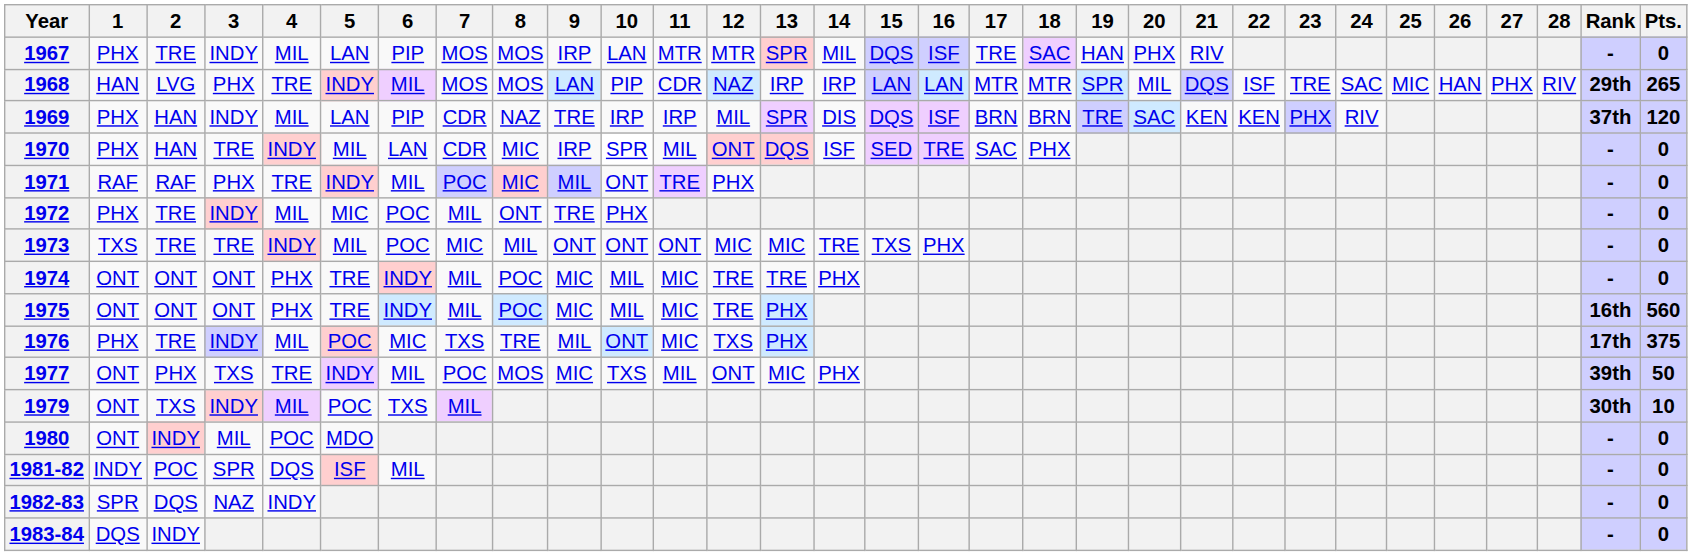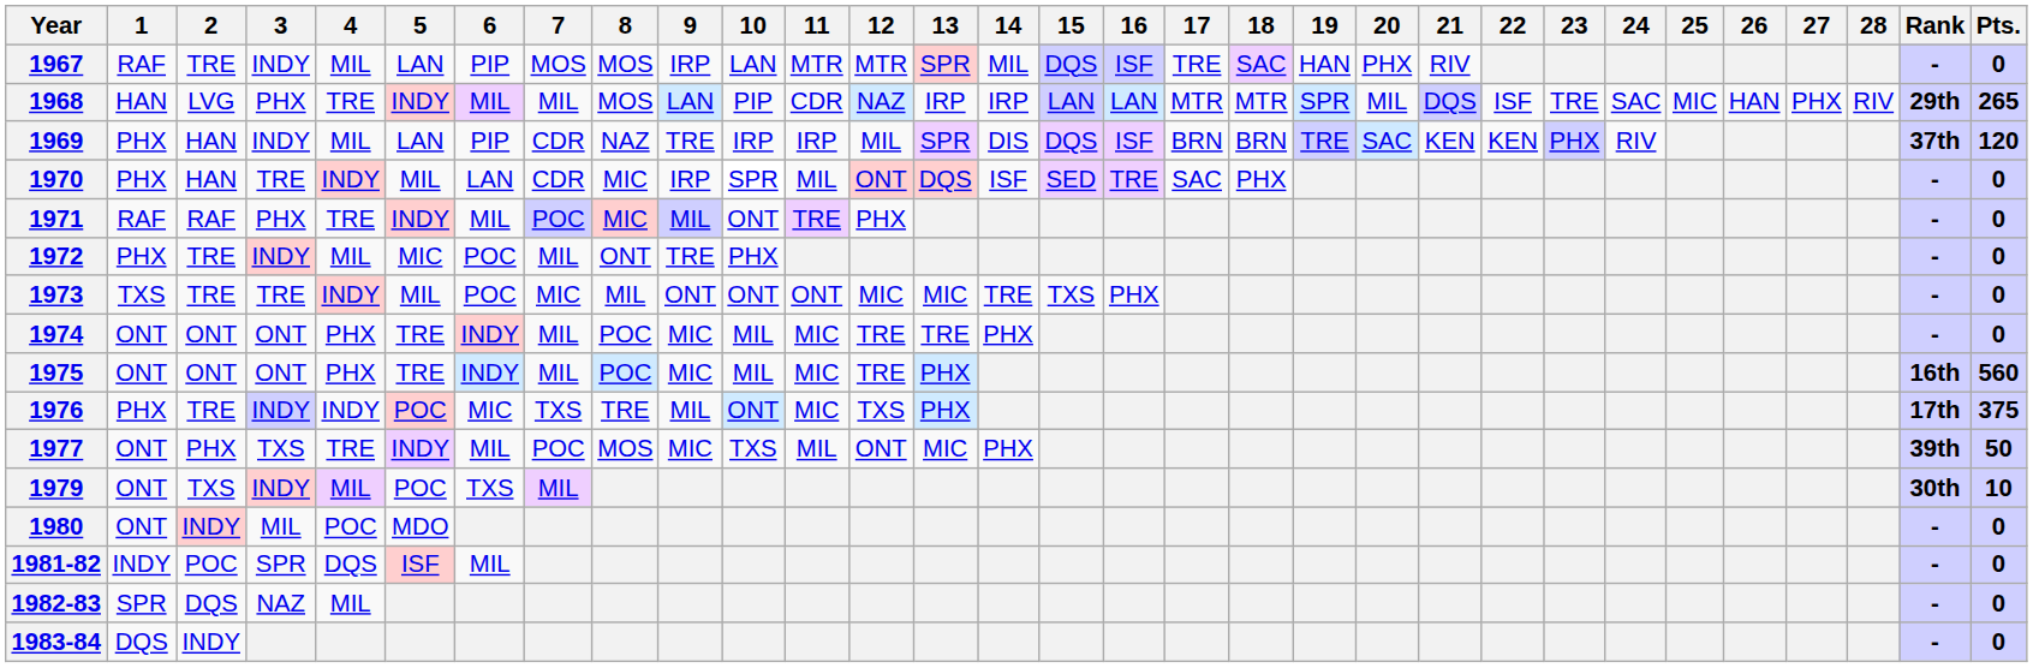 <table class="wikitable" style="text-align:center; font-size:90%">
 <tr>
 <th>Year</th>
 <th>1</th>
 <th>2</th>
 <th>3</th>
 <th>4</th>
 <th>5</th>
 <th>6</th>
 <th>7</th>
 <th>8</th>
 <th>9</th>
 <th>10</th>
 <th>11</th>
 <th>12</th>
 <th>13</th>
 <th>14</th>
 <th>15</th>
 <th>16</th>
 <th>17</th>
 <th>18</th>
 <th>19</th>
 <th>20</th>
 <th>21</th>
 <th>22</th>
 <th>23</th>
 <th>24</th>
 <th>25</th>
 <th>26</th>
 <th>27</th>
 <th>28</th>
 <th>Rank</th>
 <th>Pts.</th>
 </tr>
 <tr>
 <th><a href='#'>1967</a></th>
-<td><a href='#'>PHX</a></td>
+<td><a href='#'>RAF</a></td>
 <td><a href='#'>TRE</a></td>
 <td><a href='#'>INDY</a></td>
 <td><a href='#'>MIL</a></td>
 <td><a href='#'>LAN</a></td>
 <td><a href='#'>PIP</a></td>
 <td><a href='#'>MOS</a></td>
 <td><a href='#'>MOS</a></td>
 <td><a href='#'>IRP</a></td>
 <td><a href='#'>LAN</a></td>
 <td><a href='#'>MTR</a></td>
 <td><a href='#'>MTR</a></td>
 <td style="background:#FFCFCF;" align=center><a href='#'>SPR</a><br></td>
 <td><a href='#'>MIL</a></td>
 <td style="background:#CFCFFF;" align=center><a href='#'>DQS</a><br></td>
 <td style="background:#CFCFFF;" align=center><a href='#'>ISF</a><br></td>
 <td><a href='#'>TRE</a></td>
 <td style="background:#EFCFFF;" align=center><a href='#'>SAC</a><br></td>
 <td><a href='#'>HAN</a></td>
 <td><a href='#'>PHX</a></td>
 <td><a href='#'>RIV</a></td>
 <th></th>
 <th></th>
 <th></th>
 <th></th>
 <th></th>
 <th></th>
 <th></th>
 <td style="background:#CFCFFF;"><strong>-</strong></td>
 <td style="background:#CFCFFF;"><strong>0</strong></td>
 </tr>
 <tr>
 <th><a href='#'>1968</a></th>
 <td><a href='#'>HAN</a></td>
 <td><a href='#'>LVG</a></td>
 <td><a href='#'>PHX</a></td>
 <td><a href='#'>TRE</a></td>
 <td style="background:#FFCFCF;" align=center><a href='#'>INDY</a><br></td>
 <td style="background:#EFCFFF;" align=center><a href='#'>MIL</a><br></td>
-<td><a href='#'>MOS</a></td>
+<td><a href='#'>MIL</a></td>
 <td><a href='#'>MOS</a></td>
 <td style="background:#CFEAFF;" align=center><a href='#'>LAN</a><br></td>
 <td><a href='#'>PIP</a></td>
 <td><a href='#'>CDR</a></td>
 <td style="background:#CFEAFF;" align=center><a href='#'>NAZ</a><br></td>
 <td><a href='#'>IRP</a></td>
 <td><a href='#'>IRP</a></td>
 <td style="background:#CFCFFF;" align=center><a href='#'>LAN</a><br></td>
 <td style="background:#CFEAFF;" align=center><a href='#'>LAN</a><br></td>
 <td><a href='#'>MTR</a></td>
 <td><a href='#'>MTR</a></td>
 <td style="background:#CFEAFF;" align=center><a href='#'>SPR</a><br></td>
 <td><a href='#'>MIL</a></td>
 <td style="background:#CFCFFF;" align=center><a href='#'>DQS</a><br></td>
 <td><a href='#'>ISF</a></td>
 <td><a href='#'>TRE</a></td>
 <td><a href='#'>SAC</a></td>
 <td><a href='#'>MIC</a></td>
 <td><a href='#'>HAN</a></td>
 <td><a href='#'>PHX</a></td>
 <td><a href='#'>RIV</a></td>
 <td style="background:#CFCFFF;"><strong>29th</strong></td>
 <td style="background:#CFCFFF;"><strong>265</strong></td>
 </tr>
 <tr>
 <th><a href='#'>1969</a></th>
 <td><a href='#'>PHX</a></td>
 <td><a href='#'>HAN</a></td>
 <td><a href='#'>INDY</a></td>
 <td><a href='#'>MIL</a></td>
 <td><a href='#'>LAN</a></td>
 <td><a href='#'>PIP</a></td>
 <td><a href='#'>CDR</a></td>
 <td><a href='#'>NAZ</a></td>
 <td><a href='#'>TRE</a></td>
 <td><a href='#'>IRP</a></td>
 <td><a href='#'>IRP</a></td>
 <td><a href='#'>MIL</a></td>
 <td style="background:#EFCFFF;"><a href='#'>SPR</a><br></td>
 <td><a href='#'>DIS</a></td>
 <td style="background:#EFCFFF;" align=center><a href='#'>DQS</a><br></td>
 <td style="background:#EFCFFF;" align=center><a href='#'>ISF</a><br></td>
 <td><a href='#'>BRN</a></td>
 <td><a href='#'>BRN</a></td>
 <td style="background:#CFCFFF;" align=center><a href='#'>TRE</a><br></td>
 <td style="background:#CFEAFF;" align=center><a href='#'>SAC</a><br></td>
 <td><a href='#'>KEN</a></td>
 <td><a href='#'>KEN</a></td>
 <td style="background:#CFCFFF;" align=center><a href='#'>PHX</a><br></td>
 <td><a href='#'>RIV</a></td>
 <th></th>
 <th></th>
 <th></th>
 <th></th>
 <td style="background:#CFCFFF;"><strong>37th</strong></td>
 <td style="background:#CFCFFF;"><strong>120</strong></td>
 </tr>
 <tr>
 <th><a href='#'>1970</a></th>
 <td><a href='#'>PHX</a></td>
 <td><a href='#'>HAN</a></td>
 <td><a href='#'>TRE</a></td>
 <td style="background:#FFCFCF;"><a href='#'>INDY</a><br></td>
 <td><a href='#'>MIL</a></td>
 <td><a href='#'>LAN</a></td>
 <td><a href='#'>CDR</a></td>
 <td><a href='#'>MIC</a></td>
 <td><a href='#'>IRP</a></td>
 <td style="background:#FFFFFF;"><a href='#'>SPR</a><br></td>
 <td><a href='#'>MIL</a></td>
 <td style="background:#FFCFCF;"><a href='#'>ONT</a><br></td>
 <td style="background:#FFCFCF;"><a href='#'>DQS</a><br></td>
 <td><a href='#'>ISF</a></td>
 <td style="background:#EFCFFF;"><a href='#'>SED</a><br></td>
 <td style="background:#EFCFFF;"><a href='#'>TRE</a><br></td>
 <td><a href='#'>SAC</a><br></td>
 <td><a href='#'>PHX</a></td>
 <th></th>
 <th></th>
 <th></th>
 <th></th>
 <th></th>
 <th></th>
 <th></th>
 <th></th>
 <th></th>
 <th></th>
 <td style="background:#CFCFFF;"><strong>-</strong></td>
 <td style="background:#CFCFFF;"><strong>0</strong></td>
 </tr>
 <tr>
 <th><a href='#'>1971</a></th>
 <td><a href='#'>RAF</a></td>
 <td><a href='#'>RAF</a></td>
 <td><a href='#'>PHX</a></td>
 <td><a href='#'>TRE</a></td>
 <td style="background:#FFCFCF;"><a href='#'>INDY</a><br></td>
 <td><a href='#'>MIL</a></td>
 <td style="background:#CFCFFF;"><a href='#'>POC</a><br></td>
 <td style="background:#FFCFCF;"><a href='#'>MIC</a><br></td>
 <td style="background:#CFCFFF;"><a href='#'>MIL</a><br></td>
 <td><a href='#'>ONT</a></td>
 <td style="background:#EFCFFF;"><a href='#'>TRE</a><br></td>
 <td><a href='#'>PHX</a></td>
 <th></th>
 <th></th>
 <th></th>
 <th></th>
 <th></th>
 <th></th>
 <th></th>
 <th></th>
 <th></th>
 <th></th>
 <th></th>
 <th></th>
 <th></th>
 <th></th>
 <th></th>
 <th></th>
 <td style="background:#CFCFFF;"><strong>-</strong></td>
 <td style="background:#CFCFFF;"><strong>0</strong></td>
 </tr>
 <tr>
 <th><a href='#'>1972</a></th>
 <td><a href='#'>PHX</a></td>
 <td><a href='#'>TRE</a></td>
 <td style="background:#FFCFCF;"><a href='#'>INDY</a><br></td>
 <td><a href='#'>MIL</a></td>
 <td><a href='#'>MIC</a></td>
 <td><a href='#'>POC</a></td>
 <td><a href='#'>MIL</a></td>
 <td><a href='#'>ONT</a></td>
 <td><a href='#'>TRE</a></td>
 <td><a href='#'>PHX</a></td>
 <th></th>
 <th></th>
 <th></th>
 <th></th>
 <th></th>
 <th></th>
 <th></th>
 <th></th>
 <th></th>
 <th></th>
 <th></th>
 <th></th>
 <th></th>
 <th></th>
 <th></th>
 <th></th>
 <th></th>
 <th></th>
 <td style="background:#CFCFFF;"><strong>-</strong></td>
 <td style="background:#CFCFFF;"><strong>0</strong></td>
 </tr>
 <tr>
 <th><a href='#'>1973</a></th>
 <td><a href='#'>TXS</a></td>
 <td><a href='#'>TRE</a></td>
 <td><a href='#'>TRE</a></td>
 <td style="background:#FFCFCF;"><a href='#'>INDY</a><br></td>
 <td><a href='#'>MIL</a></td>
 <td><a href='#'>POC</a></td>
 <td><a href='#'>MIC</a></td>
 <td><a href='#'>MIL</a></td>
 <td><a href='#'>ONT</a></td>
 <td><a href='#'>ONT</a></td>
 <td><a href='#'>ONT</a></td>
 <td><a href='#'>MIC</a></td>
 <td><a href='#'>MIC</a></td>
 <td><a href='#'>TRE</a></td>
 <td><a href='#'>TXS</a></td>
 <td><a href='#'>PHX</a></td>
 <th></th>
 <th></th>
 <th></th>
 <th></th>
 <th></th>
 <th></th>
 <th></th>
 <th></th>
 <th></th>
 <th></th>
 <th></th>
 <th></th>
 <td style="background:#CFCFFF;"><strong>-</strong></td>
 <td style="background:#CFCFFF;"><strong>0</strong></td>
 </tr>
 <tr>
 <th><a href='#'>1974</a></th>
 <td><a href='#'>ONT</a></td>
 <td><a href='#'>ONT</a></td>
 <td><a href='#'>ONT</a></td>
 <td><a href='#'>PHX</a></td>
 <td><a href='#'>TRE</a></td>
 <td style="background:#FFCFCF;"><a href='#'>INDY</a><br></td>
 <td><a href='#'>MIL</a></td>
 <td><a href='#'>POC</a></td>
 <td><a href='#'>MIC</a></td>
 <td><a href='#'>MIL</a></td>
 <td><a href='#'>MIC</a></td>
 <td><a href='#'>TRE</a></td>
 <td><a href='#'>TRE</a></td>
 <td><a href='#'>PHX</a></td>
 <th></th>
 <th></th>
 <th></th>
 <th></th>
 <th></th>
 <th></th>
 <th></th>
 <th></th>
 <th></th>
 <th></th>
 <th></th>
 <th></th>
 <th></th>
 <th></th>
 <td style="background:#CFCFFF;"><strong>-</strong></td>
 <td style="background:#CFCFFF;"><strong>0</strong></td>
 </tr>
 <tr>
 <th><a href='#'>1975</a></th>
 <td><a href='#'>ONT</a></td>
 <td><a href='#'>ONT</a></td>
 <td><a href='#'>ONT</a></td>
 <td><a href='#'>PHX</a></td>
 <td><a href='#'>TRE</a></td>
 <td style="background:#CFEAFF;"><a href='#'>INDY</a><br></td>
 <td><a href='#'>MIL</a></td>
 <td style="background:#CFEAFF;"><a href='#'>POC</a><br></td>
 <td><a href='#'>MIC</a></td>
 <td><a href='#'>MIL</a></td>
 <td><a href='#'>MIC</a></td>
 <td><a href='#'>TRE</a></td>
 <td style="background:#CFEAFF;"><a href='#'>PHX</a><br></td>
 <th></th>
 <th></th>
 <th></th>
 <th></th>
 <th></th>
 <th></th>
 <th></th>
 <th></th>
 <th></th>
 <th></th>
 <th></th>
 <th></th>
 <th></th>
 <th></th>
 <th></th>
 <td style="background:#CFCFFF;"><strong>16th</strong></td>
 <td style="background:#CFCFFF;"><strong>560</strong></td>
 </tr>
 <tr>
 <th><a href='#'>1976</a></th>
 <td><a href='#'>PHX</a></td>
 <td><a href='#'>TRE</a></td>
 <td style="background:#CFCFFF;"><a href='#'>INDY</a><br></td>
-<td><a href='#'>MIL</a></td>
+<td><a href='#'>INDY</a><br></td>
 <td style="background:#FFCFCF;"><a href='#'>POC</a><br></td>
 <td><a href='#'>MIC</a></td>
 <td><a href='#'>TXS</a></td>
 <td><a href='#'>TRE</a></td>
 <td><a href='#'>MIL</a></td>
 <td style="background:#CFEAFF;"><a href='#'>ONT</a><br></td>
 <td><a href='#'>MIC</a></td>
 <td><a href='#'>TXS</a></td>
 <td style="background:#CFEAFF;"><a href='#'>PHX</a><br></td>
 <th></th>
 <th></th>
 <th></th>
 <th></th>
 <th></th>
 <th></th>
 <th></th>
 <th></th>
 <th></th>
 <th></th>
 <th></th>
 <th></th>
 <th></th>
 <th></th>
 <th></th>
 <td style="background:#CFCFFF;"><strong>17th</strong></td>
 <td style="background:#CFCFFF;"><strong>375</strong></td>
 </tr>
 <tr>
 <th><a href='#'>1977</a></th>
 <td><a href='#'>ONT</a></td>
 <td><a href='#'>PHX</a></td>
 <td><a href='#'>TXS</a></td>
 <td><a href='#'>TRE</a></td>
 <td style="background:#EFCFFF;"><a href='#'>INDY</a><br></td>
 <td><a href='#'>MIL</a></td>
 <td><a href='#'>POC</a></td>
 <td><a href='#'>MOS</a></td>
 <td><a href='#'>MIC</a></td>
 <td><a href='#'>TXS</a></td>
 <td><a href='#'>MIL</a></td>
 <td><a href='#'>ONT</a></td>
 <td><a href='#'>MIC</a></td>
 <td><a href='#'>PHX</a></td>
 <th></th>
 <th></th>
 <th></th>
 <th></th>
 <th></th>
 <th></th>
 <th></th>
 <th></th>
 <th></th>
 <th></th>
 <th></th>
 <th></th>
 <th></th>
 <th></th>
 <td style="background:#CFCFFF;"><strong>39th</strong></td>
 <td style="background:#CFCFFF;"><strong>50</strong></td>
 </tr>
 <tr>
 <th><a href='#'>1979</a></th>
 <td><a href='#'>ONT</a></td>
 <td><a href='#'>TXS</a></td>
 <td style="background:#FFCFCF;"><a href='#'>INDY</a><br></td>
 <td style="background:#EFCFFF;"><a href='#'>MIL</a><br></td>
 <td><a href='#'>POC</a></td>
 <td><a href='#'>TXS</a></td>
 <td style="background:#EFCFFF;"><a href='#'>MIL</a><br></td>
 <th></th>
 <th></th>
 <th></th>
 <th></th>
 <th></th>
 <th></th>
 <th></th>
 <th></th>
 <th></th>
 <th></th>
 <th></th>
 <th></th>
 <th></th>
 <th></th>
 <th></th>
 <th></th>
 <th></th>
 <th></th>
 <th></th>
 <th></th>
 <th></th>
 <td style="background:#CFCFFF;"><strong>30th</strong></td>
 <td style="background:#CFCFFF;"><strong>10</strong></td>
 </tr>
 <tr>
 <th><a href='#'>1980</a></th>
 <td><a href='#'>ONT</a></td>
 <td style="background:#ffcfcf;"><a href='#'>INDY</a><br></td>
 <td><a href='#'>MIL</a></td>
 <td><a href='#'>POC</a></td>
 <td><a href='#'>MDO</a></td>
 <th></th>
 <th></th>
 <th></th>
 <th></th>
 <th></th>
 <th></th>
 <th></th>
 <th></th>
 <th></th>
 <th></th>
 <th></th>
 <th></th>
 <th></th>
 <th></th>
 <th></th>
 <th></th>
 <th></th>
 <th></th>
 <th></th>
 <th></th>
 <th></th>
 <th></th>
 <th></th>
 <td style="background:#CFCFFF;"><strong>-</strong></td>
 <td style="background:#CFCFFF;"><strong>0</strong></td>
 </tr>
 <tr>
 <th><a href='#'>1981-82</a></th>
 <td><a href='#'>INDY</a></td>
 <td><a href='#'>POC</a></td>
 <td><a href='#'>SPR</a></td>
 <td><a href='#'>DQS</a><br></td>
 <td style="background:#FFCFCF;"><a href='#'>ISF</a><br></td>
 <td><a href='#'>MIL</a></td>
 <th></th>
 <th></th>
 <th></th>
 <th></th>
 <th></th>
 <th></th>
 <th></th>
 <th></th>
 <th></th>
 <th></th>
 <th></th>
 <th></th>
 <th></th>
 <th></th>
 <th></th>
 <th></th>
 <th></th>
 <th></th>
 <th></th>
 <th></th>
 <th></th>
 <th></th>
 <td style="background:#CFCFFF;"><strong>-</strong></td>
 <td style="background:#CFCFFF;"><strong>0</strong></td>
 </tr>
 <tr>
 <th><a href='#'>1982-83</a></th>
 <td><a href='#'>SPR</a></td>
 <td><a href='#'>DQS</a></td>
 <td><a href='#'>NAZ</a></td>
-<td><a href='#'>INDY</a><br></td>
+<td><a href='#'>MIL</a></td>
 <th></th>
 <th></th>
 <th></th>
 <th></th>
 <th></th>
 <th></th>
 <th></th>
 <th></th>
 <th></th>
 <th></th>
 <th></th>
 <th></th>
 <th></th>
 <th></th>
 <th></th>
 <th></th>
 <th></th>
 <th></th>
 <th></th>
 <th></th>
 <th></th>
 <th></th>
 <th></th>
 <th></th>
 <td style="background:#CFCFFF;"><strong>-</strong></td>
 <td style="background:#CFCFFF;"><strong>0</strong></td>
 </tr>
 <tr>
 <th><a href='#'>1983-84</a></th>
 <td><a href='#'>DQS</a></td>
 <td><a href='#'>INDY</a><br></td>
 <th></th>
 <th></th>
 <th></th>
 <th></th>
 <th></th>
 <th></th>
 <th></th>
 <th></th>
 <th></th>
 <th></th>
 <th></th>
 <th></th>
 <th></th>
 <th></th>
 <th></th>
 <th></th>
 <th></th>
 <th></th>
 <th></th>
 <th></th>
 <th></th>
 <th></th>
 <th></th>
 <th></th>
 <th></th>
 <th></th>
 <td style="background:#CFCFFF;"><strong>-</strong></td>
 <td style="background:#CFCFFF;"><strong>0</strong></td>
 </tr>
 </table>
